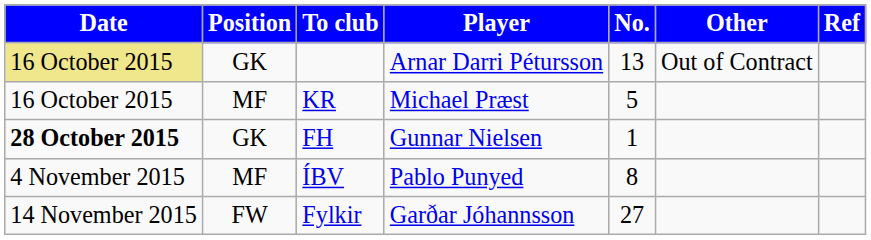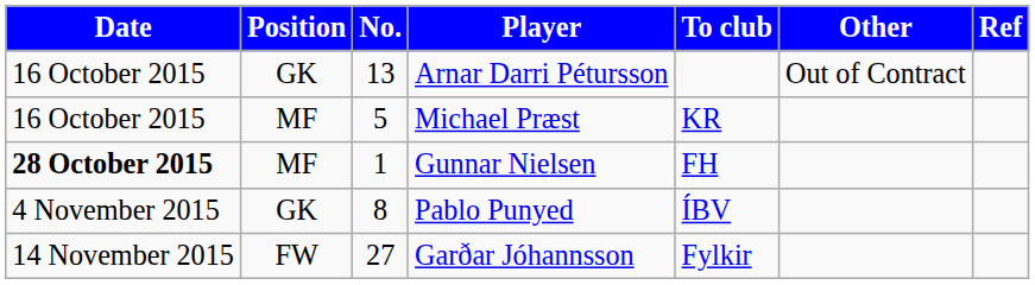 <table class="wikitable sortable">
 <tr>
 <th style="background:#0000FF; color:white;">Date</th>
 <th style="background:#0000FF; color:white;">Position</th>
+<th style="background:#0000FF; color:white;">No.</th>
+<th style="background:#0000FF; color:white;">Player</th>
 <th style="background:#0000FF; color:white;">To club</th>
-<th style="background:#0000FF; color:white;">Player</th>
-<th style="background:#0000FF; color:white;">No.</th>
 <th style="background:#0000FF; color:white;">Other</th>
 <th style="background:#0000FF; color:white;">Ref</th>
 </tr>
 <tr>
-<td style="background: khaki;">16 October 2015</td>
+<td>16 October 2015</td>
 <td style="text-align:center;">GK</td>
+<td style="text-align:center;">13</td>
+<td style="text-align:left;"> <a href='#'>Arnar Darri Pétursson</a></td>
 <td style="text-align:left;"></td>
-<td style="text-align:left;"> <a href='#'>Arnar Darri Pétursson</a></td>
-<td style="text-align:center;">13</td>
 <td style="text-align:center;">Out of Contract</td>
 <td></td>
 </tr>
 <tr>
 <td>16 October 2015</td>
 <td style="text-align:center;">MF</td>
+<td style="text-align:center;">5</td>
+<td style="text-align:left;"> <a href='#'>Michael Præst</a></td>
 <td style="text-align:left;"> <a href='#'>KR</a></td>
-<td style="text-align:left;"> <a href='#'>Michael Præst</a></td>
-<td style="text-align:center;">5</td>
 <td style="text-align:center;"></td>
 <td></td>
 </tr>
 <tr>
 <td><strong>28 October 2015</strong></td>
-<td style="text-align:center;">GK</td>
+<td style="text-align:center;">MF</td>
+<td style="text-align:center;">1</td>
+<td style="text-align:left;"> <a href='#'>Gunnar Nielsen</a></td>
 <td style="text-align:left;"> <a href='#'>FH</a></td>
-<td style="text-align:left;"> <a href='#'>Gunnar Nielsen</a></td>
-<td style="text-align:center;">1</td>
 <td style="text-align:center;"></td>
 <td></td>
 </tr>
 <tr>
 <td>4 November 2015</td>
-<td style="text-align:center;">MF</td>
+<td style="text-align:center;">GK</td>
+<td style="text-align:center;">8</td>
+<td style="text-align:left;"> <a href='#'>Pablo Punyed</a></td>
 <td style="text-align:left;"> <a href='#'>ÍBV</a></td>
-<td style="text-align:left;"> <a href='#'>Pablo Punyed</a></td>
-<td style="text-align:center;">8</td>
 <td style="text-align:center;"></td>
 <td></td>
 </tr>
 <tr>
 <td>14 November 2015</td>
 <td style="text-align:center;">FW</td>
+<td style="text-align:center;">27</td>
+<td style="text-align:left;"> <a href='#'>Garðar Jóhannsson</a></td>
 <td style="text-align:left;"> <a href='#'>Fylkir</a></td>
-<td style="text-align:left;"> <a href='#'>Garðar Jóhannsson</a></td>
-<td style="text-align:center;">27</td>
 <td style="text-align:center;"></td>
 <td></td>
 </tr>
 </table>
